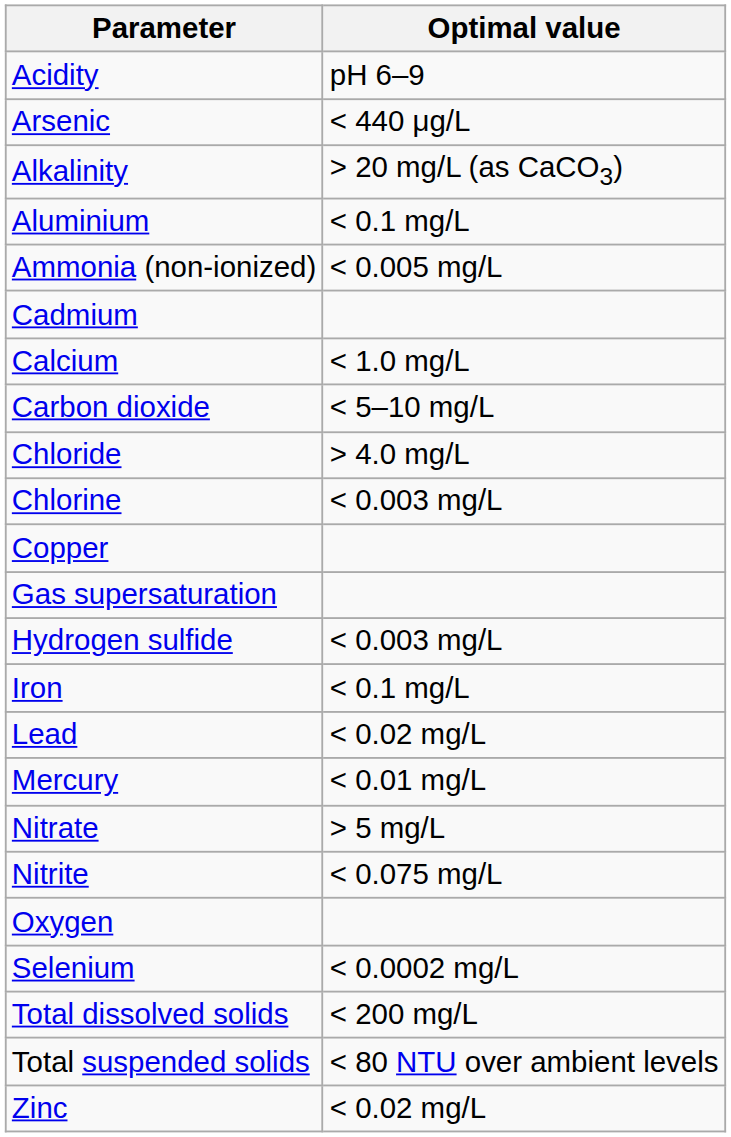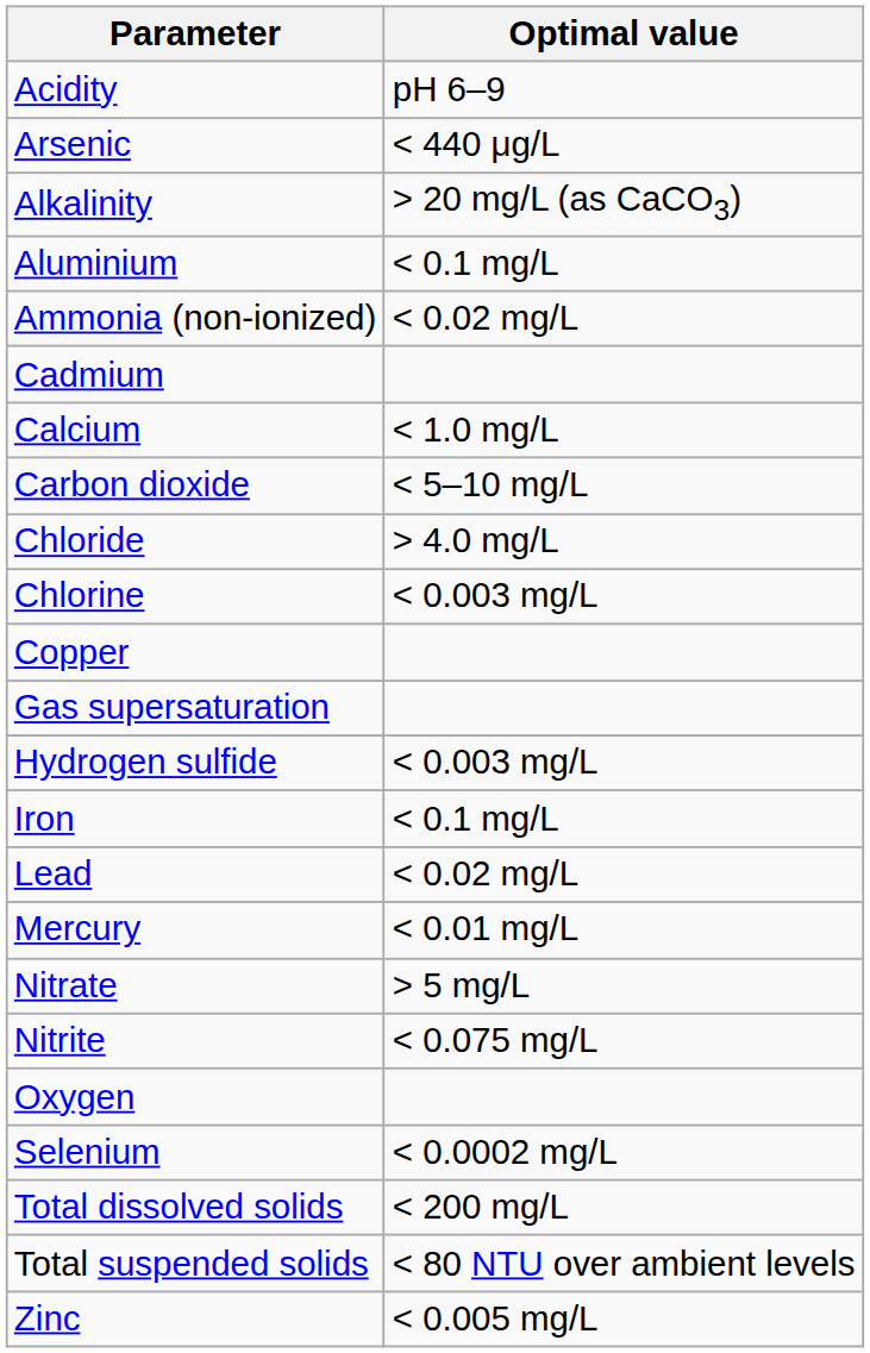 <table class="wikitable" style="float:right;">
 <tr>
 <th>Parameter</th>
 <th>Optimal value</th>
 </tr>
 <tr>
 <td><a href='#'>Acidity</a></td>
 <td>pH 6–9</td>
 </tr>
 <tr>
 <td><a href='#'>Arsenic</a></td>
 <td>< 440 μg/L</td>
 </tr>
 <tr>
 <td><a href='#'>Alkalinity</a></td>
 <td>> 20 mg/L (as CaCO<sub>3</sub>)</td>
 </tr>
 <tr>
 <td><a href='#'>Aluminium</a></td>
 <td>< 0.1 mg/L</td>
 </tr>
 <tr>
 <td><a href='#'>Ammonia</a> (non-ionized)</td>
-<td>< 0.005 mg/L</td>
+<td>< 0.02 mg/L</td>
 </tr>
 <tr>
 <td><a href='#'>Cadmium</a></td>
 <td></td>
 </tr>
 <tr>
 <td><a href='#'>Calcium</a></td>
 <td>< 1.0 mg/L</td>
 </tr>
 <tr>
 <td><a href='#'>Carbon dioxide</a></td>
 <td>< 5–10 mg/L</td>
 </tr>
 <tr>
 <td><a href='#'>Chloride</a></td>
 <td>> 4.0 mg/L</td>
 </tr>
 <tr>
 <td><a href='#'>Chlorine</a></td>
 <td>< 0.003 mg/L</td>
 </tr>
 <tr>
 <td><a href='#'>Copper</a></td>
 <td></td>
 </tr>
 <tr>
 <td><a href='#'>Gas supersaturation</a></td>
 <td></td>
 </tr>
 <tr>
 <td><a href='#'>Hydrogen sulfide</a></td>
 <td>< 0.003 mg/L</td>
 </tr>
 <tr>
 <td><a href='#'>Iron</a></td>
 <td>< 0.1 mg/L</td>
 </tr>
 <tr>
 <td><a href='#'>Lead</a></td>
 <td>< 0.02 mg/L</td>
 </tr>
 <tr>
 <td><a href='#'>Mercury</a></td>
 <td>< 0.01 mg/L</td>
 </tr>
 <tr>
 <td><a href='#'>Nitrate</a></td>
 <td>> 5 mg/L</td>
 </tr>
 <tr>
 <td><a href='#'>Nitrite</a></td>
 <td>< 0.075 mg/L</td>
 </tr>
 <tr>
 <td><a href='#'>Oxygen</a></td>
 <td></td>
 </tr>
 <tr>
 <td><a href='#'>Selenium</a></td>
 <td>< 0.0002 mg/L</td>
 </tr>
 <tr>
 <td><a href='#'>Total dissolved solids</a></td>
 <td>< 200 mg/L</td>
 </tr>
 <tr>
 <td>Total <a href='#'>suspended solids</a></td>
 <td>< 80 <a href='#'>NTU</a> over ambient levels</td>
 </tr>
 <tr>
 <td><a href='#'>Zinc</a></td>
-<td>< 0.02 mg/L</td>
+<td>< 0.005 mg/L</td>
 </tr>
 </table>
